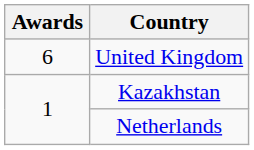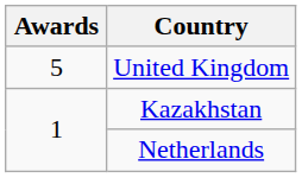 <table class="wikitable" style="text-align: center">
 <tr>
 <th scope="col" width="55">Awards</th>
 <th scope="col">Country</th>
 </tr>
 <tr>
-<td>6</td>
+<td>5</td>
 <td><a href='#'>United Kingdom</a></td>
 </tr>
 <tr>
 <td rowspan=2>1</td>
 <td><a href='#'>Kazakhstan</a></td>
 </tr>
 <tr>
 <td><a href='#'>Netherlands</a></td>
 </tr>
 </table>
